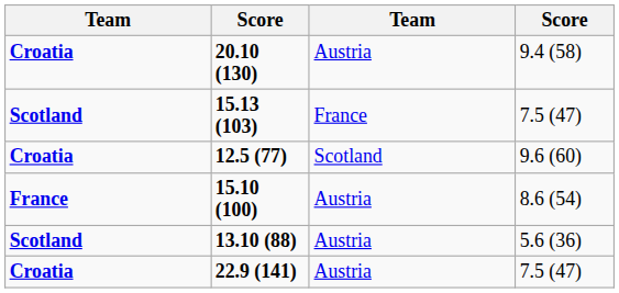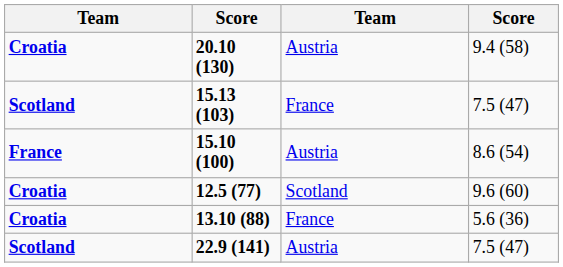 <table class="wikitable" width=500>
 <tr>
 <th width=25%>Team</th>
 <th width=12%>Score</th>
 <th width=25%>Team</th>
 <th width=12%>Score</th>
 </tr>
 <tr style="vertical-align: top;">
 <td> <strong><a href='#'>Croatia</a></strong></td>
 <td><strong>20.10 (130)</strong></td>
 <td> <a href='#'>Austria</a></td>
 <td>9.4 (58)</td>
 </tr>
 <tr>
 <td> <strong><a href='#'>Scotland</a></strong></td>
 <td><strong>15.13 (103)</strong></td>
 <td> <a href='#'>France</a></td>
 <td>7.5 (47)</td>
 </tr>
 <tr>
+<td> <strong><a href='#'>France</a></strong></td>
+<td><strong>15.10 (100)</strong></td>
+<td> <a href='#'>Austria</a></td>
+<td>8.6 (54)</td>
+</tr>
+<tr>
 <td> <strong><a href='#'>Croatia</a></strong></td>
 <td><strong>12.5 (77)</strong></td>
 <td> <a href='#'>Scotland</a></td>
 <td>9.6 (60)</td>
 </tr>
 <tr>
-<td> <strong><a href='#'>France</a></strong></td>
-<td><strong>15.10 (100)</strong></td>
-<td> <a href='#'>Austria</a></td>
-<td>8.6 (54)</td>
+<td> <strong><a href='#'>Croatia</a></strong></td>
+<td><strong>13.10 (88)</strong></td>
+<td> <a href='#'>France</a></td>
+<td>5.6 (36)</td>
 </tr>
 <tr>
 <td> <strong><a href='#'>Scotland</a></strong></td>
-<td><strong>13.10 (88)</strong></td>
-<td> <a href='#'>Austria</a></td>
-<td>5.6 (36)</td>
-</tr>
-<tr>
-<td> <strong><a href='#'>Croatia</a></strong></td>
 <td><strong>22.9 (141)</strong></td>
 <td> <a href='#'>Austria</a></td>
 <td>7.5 (47)</td>
 </tr>
 </table>
